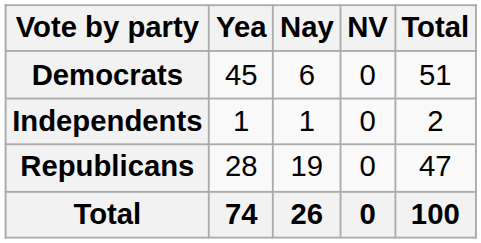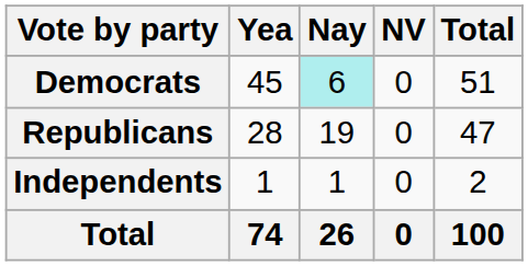 <table class=wikitable style="text-align:center" align=right>
 <tr>
 <th>Vote by party</th>
 <th>Yea</th>
 <th>Nay</th>
 <th>NV</th>
 <th>Total</th>
 </tr>
 <tr>
 <th>Democrats</th>
 <td>45</td>
-<td>6</td>
+<td style="background: paleturquoise;">6</td>
 <td>0</td>
 <td>51</td>
+</tr>
+<tr>
+<th>Republicans</th>
+<td>28</td>
+<td>19</td>
+<td>0</td>
+<td>47</td>
 </tr>
 <tr>
 <th>Independents</th>
 <td>1</td>
 <td>1</td>
 <td>0</td>
 <td>2</td>
 </tr>
 <tr>
-<th>Republicans</th>
-<td>28</td>
-<td>19</td>
-<td>0</td>
-<td>47</td>
-</tr>
-<tr>
 <th>Total</th>
 <th>74</th>
 <th>26</th>
 <th>0</th>
 <th>100</th>
 </tr>
 </table>
